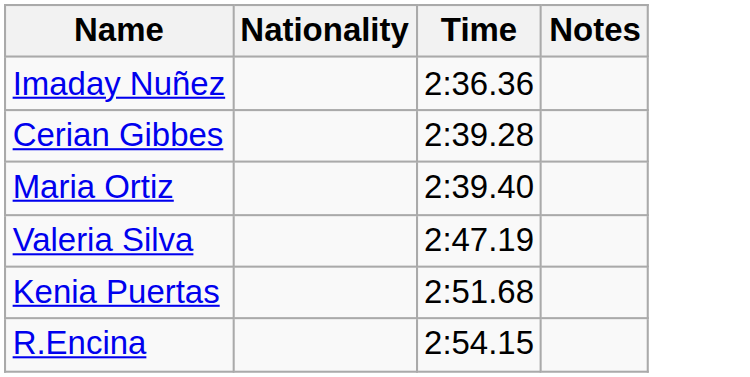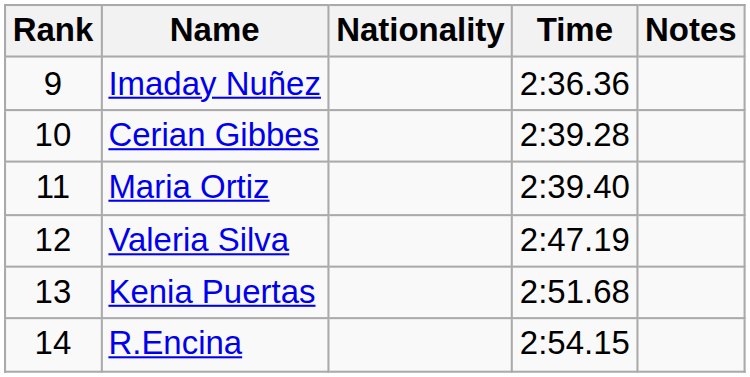 <table class="wikitable sortable" style="text-align:center">
 <tr>
+<th>Rank</th>
 <th>Name</th>
 <th>Nationality</th>
 <th>Time</th>
 <th>Notes</th>
 </tr>
 <tr>
+<td>9</td>
 <td align=left><a href='#'>Imaday Nuñez</a></td>
 <td align=left></td>
 <td>2:36.36</td>
 <td></td>
 </tr>
 <tr>
+<td>10</td>
 <td align=left><a href='#'>Cerian Gibbes</a></td>
 <td align=left></td>
 <td>2:39.28</td>
 <td></td>
 </tr>
 <tr>
+<td>11</td>
 <td align=left><a href='#'>Maria Ortiz</a></td>
 <td align=left></td>
 <td>2:39.40</td>
 <td></td>
 </tr>
 <tr>
+<td>12</td>
 <td align=left><a href='#'>Valeria Silva</a></td>
 <td align=left></td>
 <td>2:47.19</td>
 <td></td>
 </tr>
 <tr>
+<td>13</td>
 <td align=left><a href='#'>Kenia Puertas</a></td>
 <td align=left></td>
 <td>2:51.68</td>
 <td></td>
 </tr>
 <tr>
+<td>14</td>
 <td align=left><a href='#'>R.Encina</a></td>
 <td align=left></td>
 <td>2:54.15</td>
 <td></td>
 </tr>
 </table>
